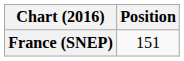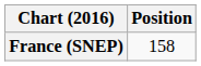 <table class="wikitable plainrowheaders" style="text-align:center;">
 <tr>
 <th scope="col">Chart (2016)</th>
 <th scope="col">Position</th>
 </tr>
 <tr>
 <th scope="row">France (SNEP)</th>
-<td>151</td>
+<td>158</td>
 </tr>
 </table>
